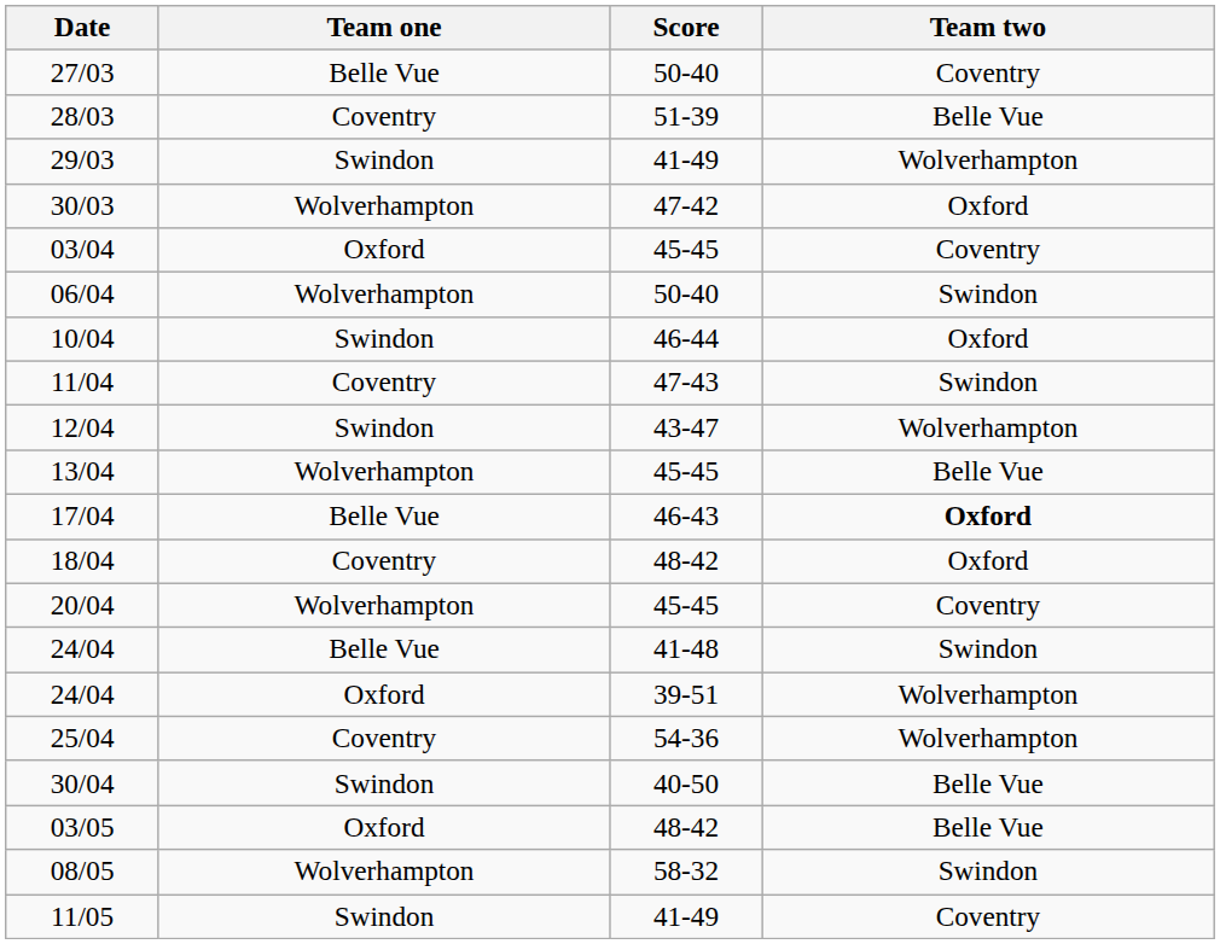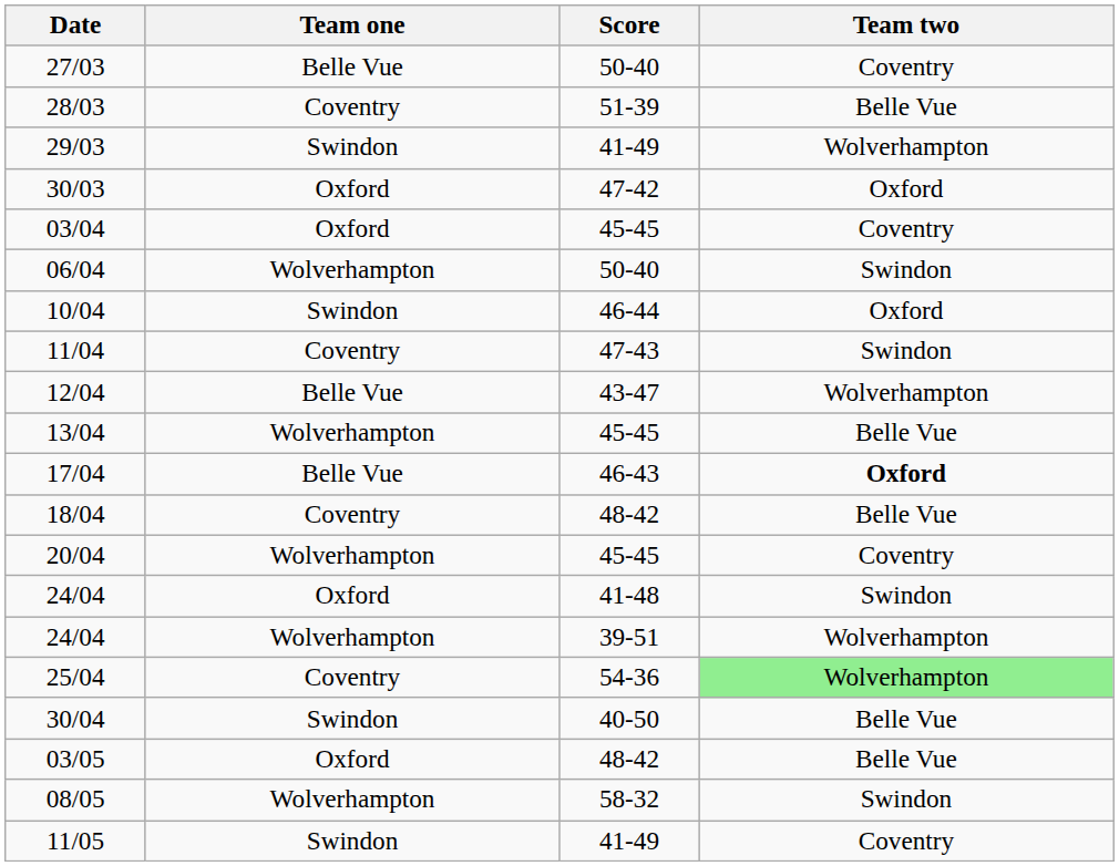 <table class="wikitable" style="text-align: center">
 <tr>
 <th width=80>Date</th>
 <th width=250>Team one</th>
 <th width=80>Score</th>
 <th width=250>Team two</th>
 </tr>
 <tr>
 <td>27/03</td>
 <td>Belle Vue</td>
 <td>50-40</td>
 <td>Coventry</td>
 </tr>
 <tr>
 <td>28/03</td>
 <td>Coventry</td>
 <td>51-39</td>
 <td>Belle Vue</td>
 </tr>
 <tr>
 <td>29/03</td>
 <td>Swindon</td>
 <td>41-49</td>
 <td>Wolverhampton</td>
 </tr>
 <tr>
 <td>30/03</td>
-<td>Wolverhampton</td>
+<td>Oxford</td>
 <td>47-42</td>
 <td>Oxford</td>
 </tr>
 <tr>
 <td>03/04</td>
 <td>Oxford</td>
 <td>45-45</td>
 <td>Coventry</td>
 </tr>
 <tr>
 <td>06/04</td>
 <td>Wolverhampton</td>
 <td>50-40</td>
 <td>Swindon</td>
 </tr>
 <tr>
 <td>10/04</td>
 <td>Swindon</td>
 <td>46-44</td>
 <td>Oxford</td>
 </tr>
 <tr>
 <td>11/04</td>
 <td>Coventry</td>
 <td>47-43</td>
 <td>Swindon</td>
 </tr>
 <tr>
 <td>12/04</td>
-<td>Swindon</td>
+<td>Belle Vue</td>
 <td>43-47</td>
 <td>Wolverhampton</td>
 </tr>
 <tr>
 <td>13/04</td>
 <td>Wolverhampton</td>
 <td>45-45</td>
 <td>Belle Vue</td>
 </tr>
 <tr>
 <td>17/04</td>
 <td>Belle Vue</td>
 <td>46-43</td>
 <td><strong>Oxford</strong></td>
 </tr>
 <tr>
 <td>18/04</td>
 <td>Coventry</td>
 <td>48-42</td>
-<td>Oxford</td>
+<td>Belle Vue</td>
 </tr>
 <tr>
 <td>20/04</td>
 <td>Wolverhampton</td>
 <td>45-45</td>
 <td>Coventry</td>
 </tr>
 <tr>
 <td>24/04</td>
-<td>Belle Vue</td>
+<td>Oxford</td>
 <td>41-48</td>
 <td>Swindon</td>
 </tr>
 <tr>
 <td>24/04</td>
-<td>Oxford</td>
+<td>Wolverhampton</td>
 <td>39-51</td>
 <td>Wolverhampton</td>
 </tr>
 <tr>
 <td>25/04</td>
 <td>Coventry</td>
 <td>54-36</td>
-<td>Wolverhampton</td>
+<td style="background: lightgreen;">Wolverhampton</td>
 </tr>
 <tr>
 <td>30/04</td>
 <td>Swindon</td>
 <td>40-50</td>
 <td>Belle Vue</td>
 </tr>
 <tr>
 <td>03/05</td>
 <td>Oxford</td>
 <td>48-42</td>
 <td>Belle Vue</td>
 </tr>
 <tr>
 <td>08/05</td>
 <td>Wolverhampton</td>
 <td>58-32</td>
 <td>Swindon</td>
 </tr>
 <tr>
 <td>11/05</td>
 <td>Swindon</td>
 <td>41-49</td>
 <td>Coventry</td>
 </tr>
 </table>
